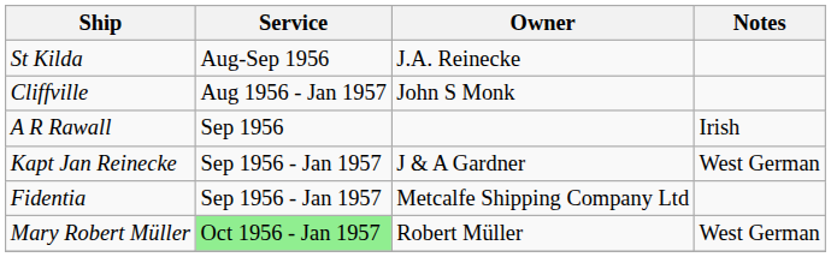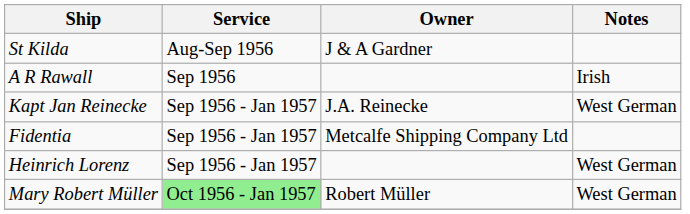 <table class="wikitable">
 <tr>
 <th>Ship</th>
 <th>Service</th>
 <th>Owner</th>
 <th>Notes</th>
 </tr>
 <tr>
 <td><em>St Kilda</em></td>
 <td>Aug-Sep 1956</td>
-<td>J.A. Reinecke</td>
-<td></td>
-</tr>
-<tr>
-<td><em>Cliffville</em></td>
-<td>Aug 1956 - Jan 1957</td>
-<td>John S Monk</td>
+<td>J & A Gardner</td>
 <td></td>
 </tr>
 <tr>
 <td><em>A R Rawall</em></td>
 <td>Sep 1956</td>
 <td></td>
 <td>Irish</td>
 </tr>
 <tr>
 <td><em>Kapt Jan Reinecke</em></td>
 <td>Sep 1956 - Jan 1957</td>
-<td>J & A Gardner</td>
+<td>J.A. Reinecke</td>
 <td>West German</td>
 </tr>
 <tr>
 <td><em>Fidentia</em></td>
 <td>Sep 1956 - Jan 1957</td>
 <td>Metcalfe Shipping Company Ltd</td>
 <td></td>
+</tr>
+<tr>
+<td><em>Heinrich Lorenz</em></td>
+<td>Sep 1956 - Jan 1957</td>
+<td></td>
+<td>West German</td>
 </tr>
 <tr>
 <td><em>Mary Robert Müller</em></td>
 <td style="background: lightgreen;">Oct 1956 - Jan 1957</td>
 <td>Robert Müller</td>
 <td>West German</td>
 </tr>
 <tr>
 </tr>
 </table>
